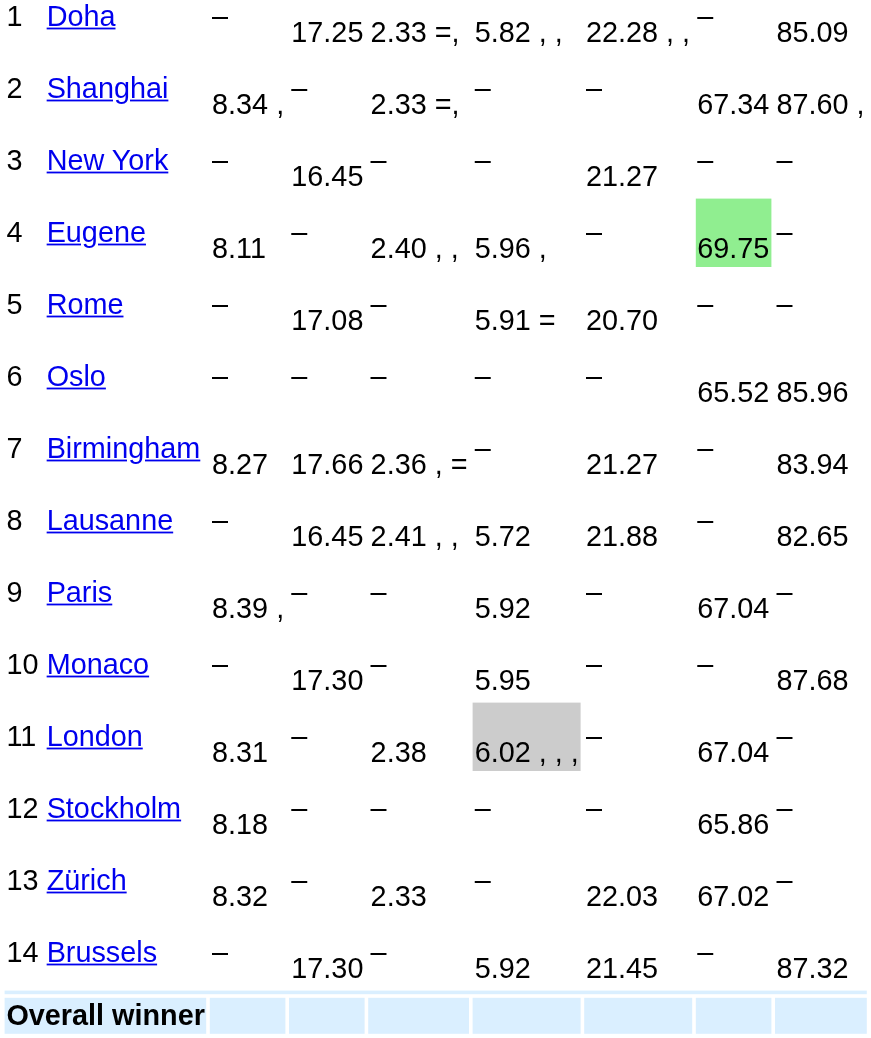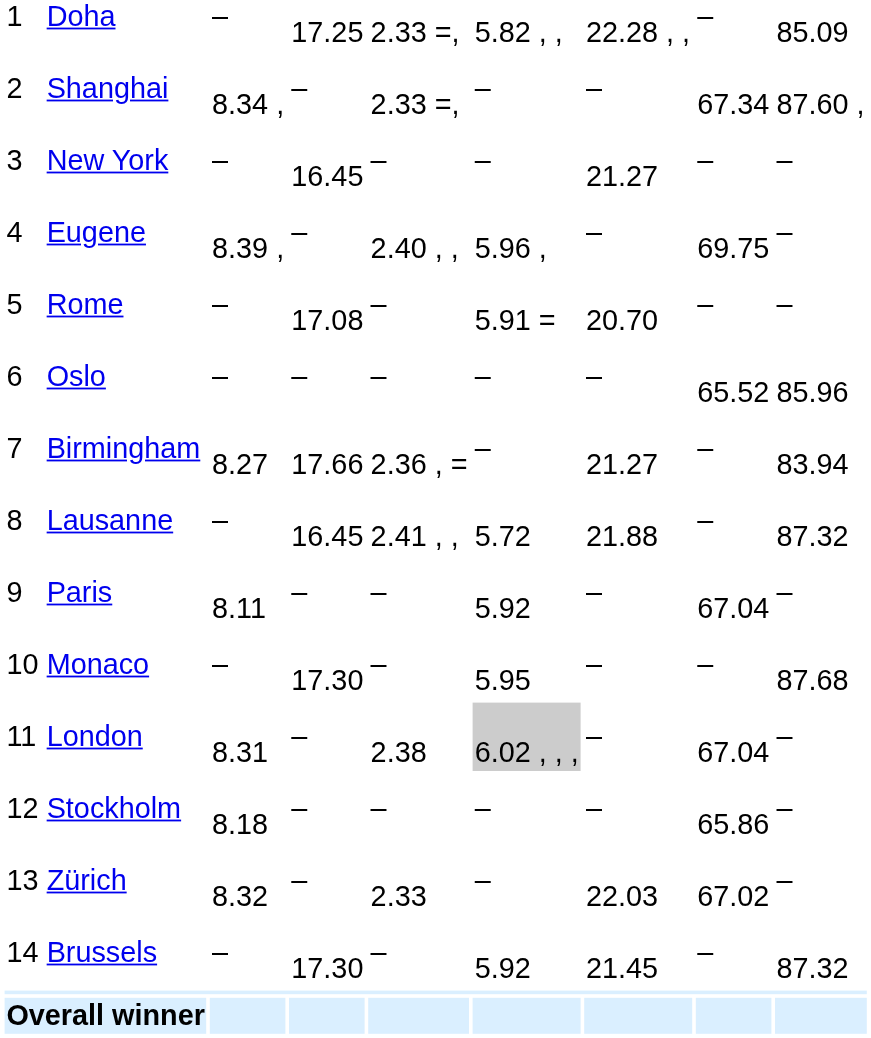 <table>
 <tr>
 <td>1</td>
 <td align=left><a href='#'>Doha</a></td>
 <td>–</td>
 <td><br>17.25 </td>
 <td><br>2.33 =, </td>
 <td><br>5.82 , , </td>
 <td><br>22.28 , , </td>
 <td>–</td>
 <td><br>85.09 </td>
 </tr>
 <tr>
 <td>2</td>
 <td align=left><a href='#'>Shanghai</a></td>
 <td><br>8.34 , </td>
 <td>–</td>
 <td><br>2.33 =, </td>
 <td>–</td>
 <td>–</td>
 <td><br>67.34 </td>
 <td><br>87.60 , </td>
 </tr>
 <tr>
 <td>3</td>
 <td align=left><a href='#'>New York</a></td>
 <td>–</td>
 <td><br>16.45</td>
 <td>–</td>
 <td>–</td>
 <td><br>21.27</td>
 <td>–</td>
 <td>–</td>
 </tr>
 <tr>
 <td>4</td>
 <td align=left><a href='#'>Eugene</a></td>
-<td><br>8.11</td>
+<td><br>8.39 , </td>
 <td>–</td>
 <td><br>2.40 , , </td>
 <td><br>5.96 , </td>
 <td>–</td>
-<td style="background: lightgreen;"><br>69.75 </td>
+<td><br>69.75 </td>
 <td>–</td>
 </tr>
 <tr>
 <td>5</td>
 <td align=left><a href='#'>Rome</a></td>
 <td>–</td>
 <td><br>17.08</td>
 <td>–</td>
 <td><br>5.91 =</td>
 <td><br>20.70</td>
 <td>–</td>
 <td>–</td>
 </tr>
 <tr>
 <td>6</td>
 <td align=left><a href='#'>Oslo</a></td>
 <td>–</td>
 <td>–</td>
 <td>–</td>
 <td>–</td>
 <td>–</td>
 <td><br>65.52 </td>
 <td><br>85.96</td>
 </tr>
 <tr>
 <td>7</td>
 <td align=left><a href='#'>Birmingham</a></td>
 <td><br>8.27</td>
 <td><br>17.66 </td>
 <td><br>2.36 , =</td>
 <td>–</td>
 <td><br>21.27</td>
 <td>–</td>
 <td><br>83.94</td>
 </tr>
 <tr>
 <td>8</td>
 <td align=left><a href='#'>Lausanne</a></td>
 <td>–</td>
 <td><br>16.45</td>
 <td><br>2.41 , , </td>
 <td><br>5.72</td>
 <td><br>21.88 </td>
 <td>–</td>
-<td><br>82.65</td>
+<td><br>87.32</td>
 </tr>
 <tr>
 <td>9</td>
 <td align=left><a href='#'>Paris</a></td>
-<td><br>8.39 , </td>
+<td><br>8.11</td>
 <td>–</td>
 <td>–</td>
 <td><br>5.92</td>
 <td>–</td>
 <td><br>67.04</td>
 <td>–</td>
 </tr>
 <tr>
 <td>10</td>
 <td align=left><a href='#'>Monaco</a></td>
 <td>–</td>
 <td><br>17.30</td>
 <td>–</td>
 <td><br>5.95 </td>
 <td>–</td>
 <td>–</td>
 <td><br>87.68 </td>
 </tr>
 <tr>
 <td>11</td>
 <td align=left><a href='#'>London</a></td>
 <td><br>8.31</td>
 <td>–</td>
 <td><br>2.38</td>
 <td style="background:#ccc;"><br>6.02 , , , </td>
 <td>–</td>
 <td><br>67.04</td>
 <td>–</td>
 </tr>
 <tr>
 <td>12</td>
 <td align=left><a href='#'>Stockholm</a></td>
 <td><br>8.18</td>
 <td>–</td>
 <td>–</td>
 <td>–</td>
 <td>–</td>
 <td><br>65.86</td>
 <td>–</td>
 </tr>
 <tr>
 <td>13</td>
 <td align=left><a href='#'>Zürich</a></td>
 <td><br>8.32</td>
 <td>–</td>
 <td><br>2.33</td>
 <td>–</td>
 <td><br>22.03</td>
 <td><br>67.02 </td>
 <td>–</td>
 </tr>
 <tr>
 <td>14</td>
 <td align=left><a href='#'>Brussels</a></td>
 <td>–</td>
 <td><br>17.30</td>
 <td>–</td>
 <td><br>5.92</td>
 <td><br>21.45</td>
 <td>–</td>
 <td><br>87.32</td>
 </tr>
 <tr>
 <td colspan="9" style="background:#daefff;"></td>
 </tr>
 <tr style="background:#daefff;">
 <td colspan="2"><strong>Overall winner</strong></td>
 <td></td>
 <td></td>
 <td></td>
 <td></td>
 <td></td>
 <td></td>
 <td></td>
 </tr>
 </table>
